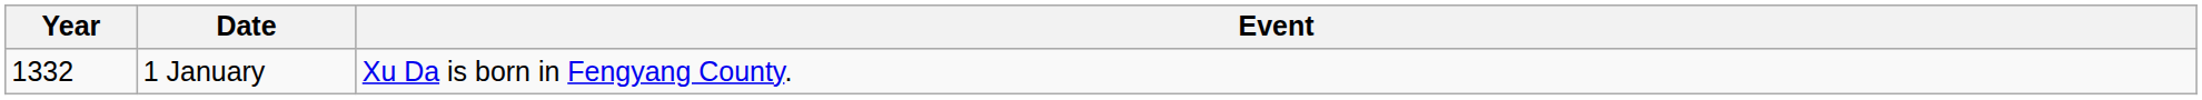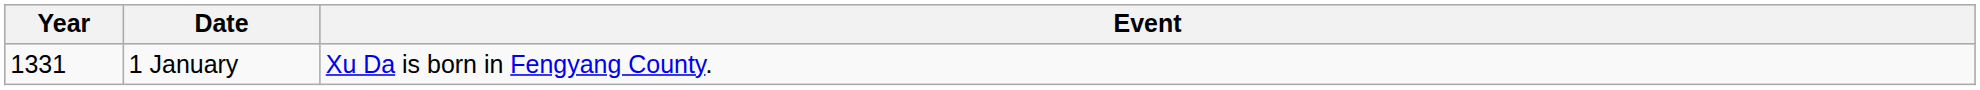 <table class="wikitable" width="100%">
 <tr>
 <th style="width:6%">Year</th>
 <th style="width:10%">Date</th>
 <th>Event</th>
 </tr>
 <tr>
-<td>1332</td>
+<td>1331</td>
 <td>1 January</td>
 <td><a href='#'>Xu Da</a> is born in <a href='#'>Fengyang County</a>.</td>
 </tr>
 </table>
